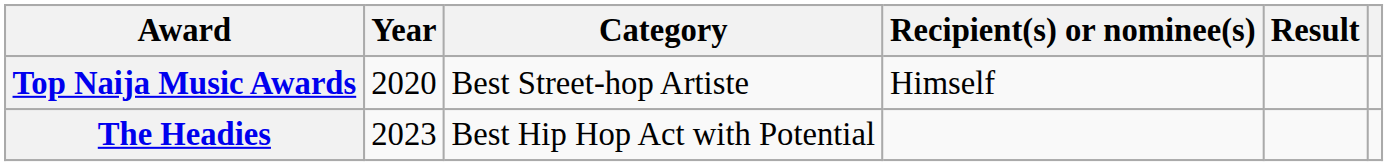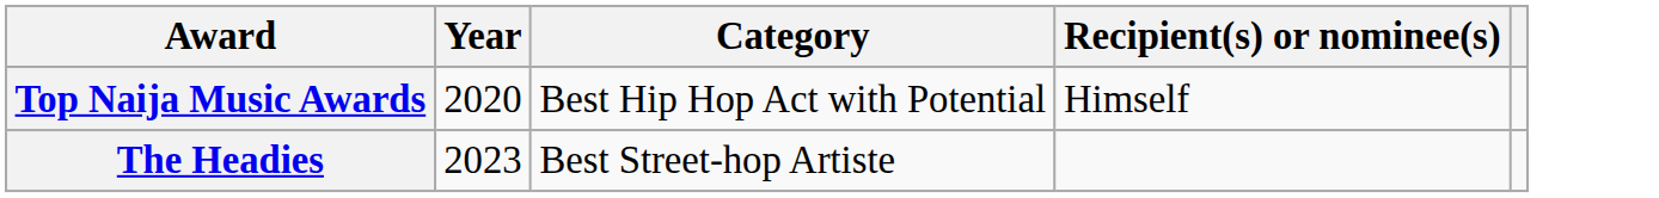 <table class="wikitable sortable plainrowheaders">
 <tr>
 <th scope="col">Award</th>
 <th scope="col">Year</th>
 <th scope="col">Category</th>
 <th scope="col">Recipient(s) or nominee(s)</th>
-<th scope="col">Result</th>
 <th scope="col" class="unsortable"></th>
 </tr>
 <tr>
 <th scope="row"><a href='#'>Top Naija Music Awards</a></th>
 <td>2020</td>
-<td>Best Street-hop Artiste</td>
+<td>Best Hip Hop Act with Potential</td>
 <td>Himself</td>
-<td></td>
 <td align="center"></td>
 </tr>
 <tr>
 <th scope="row"><a href='#'>The Headies</a></th>
 <td>2023</td>
-<td>Best Hip Hop Act with Potential</td>
-<td></td>
+<td>Best Street-hop Artiste</td>
 <td></td>
 <td align="center"></td>
 </tr>
 </table>
